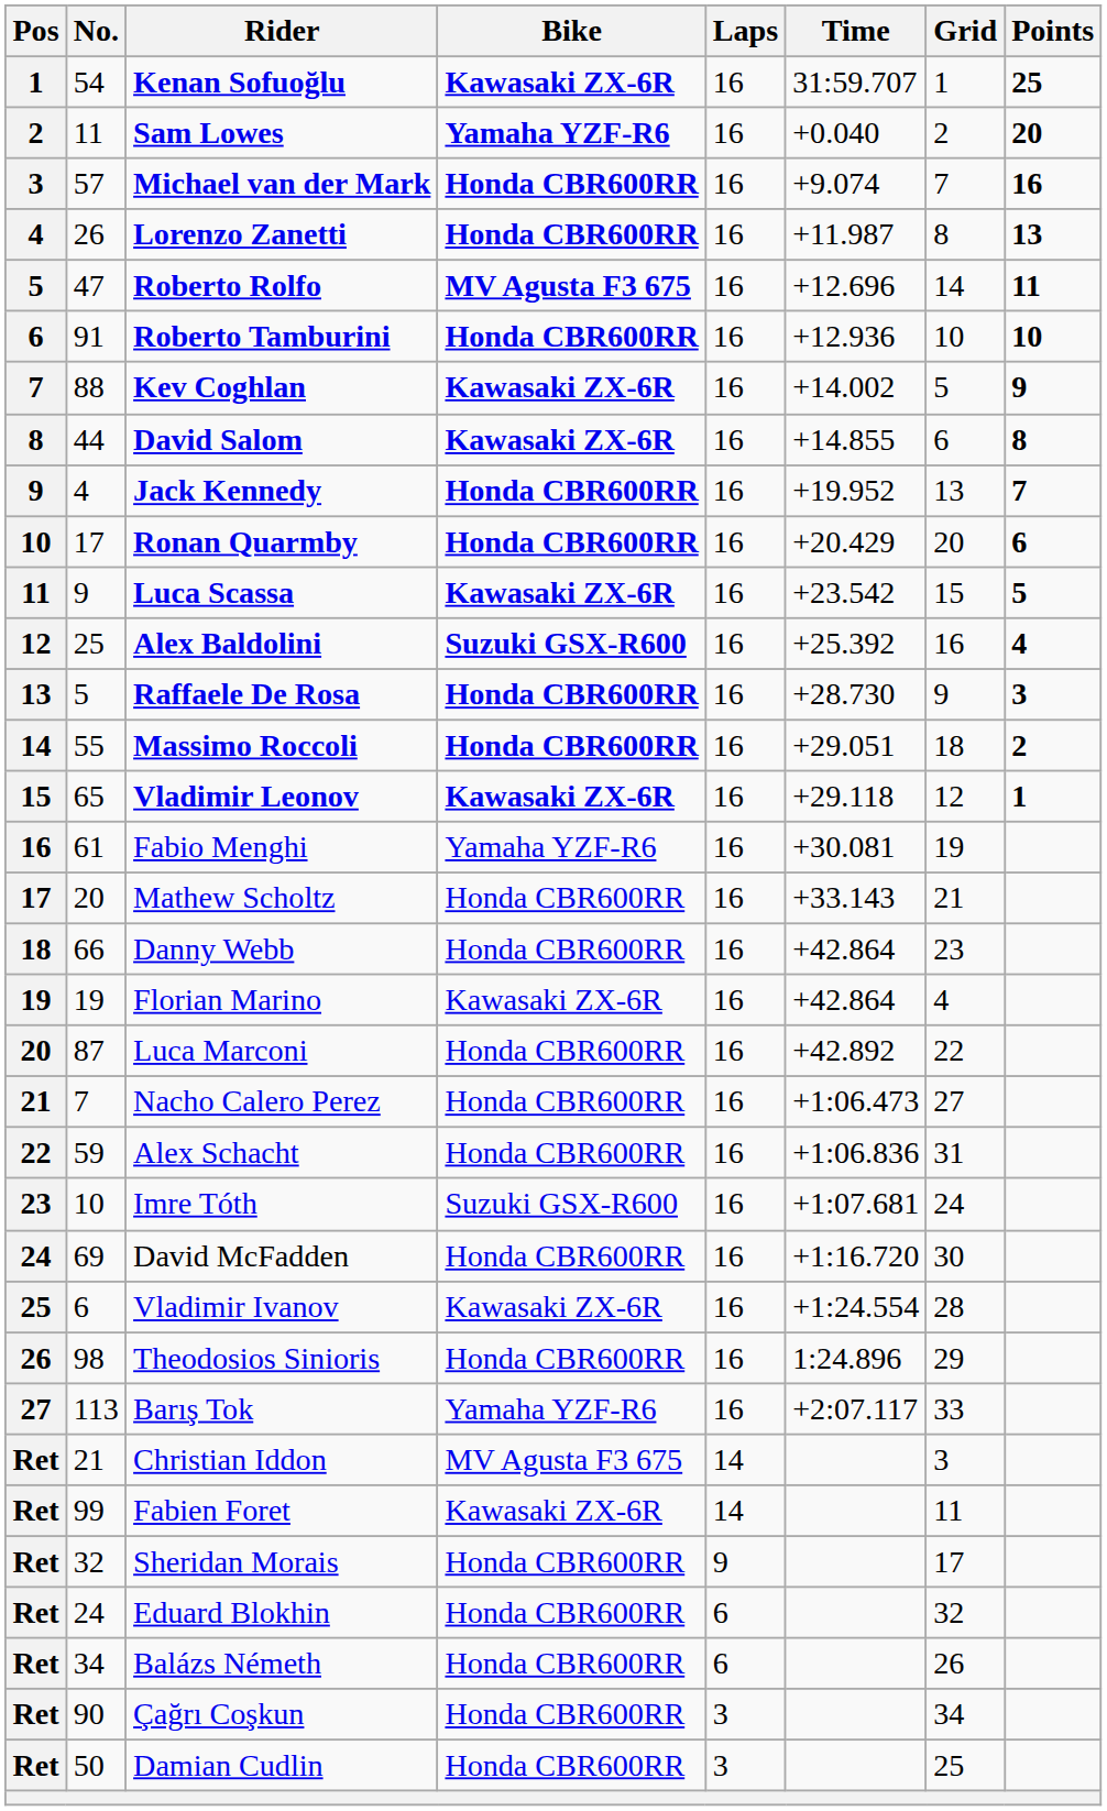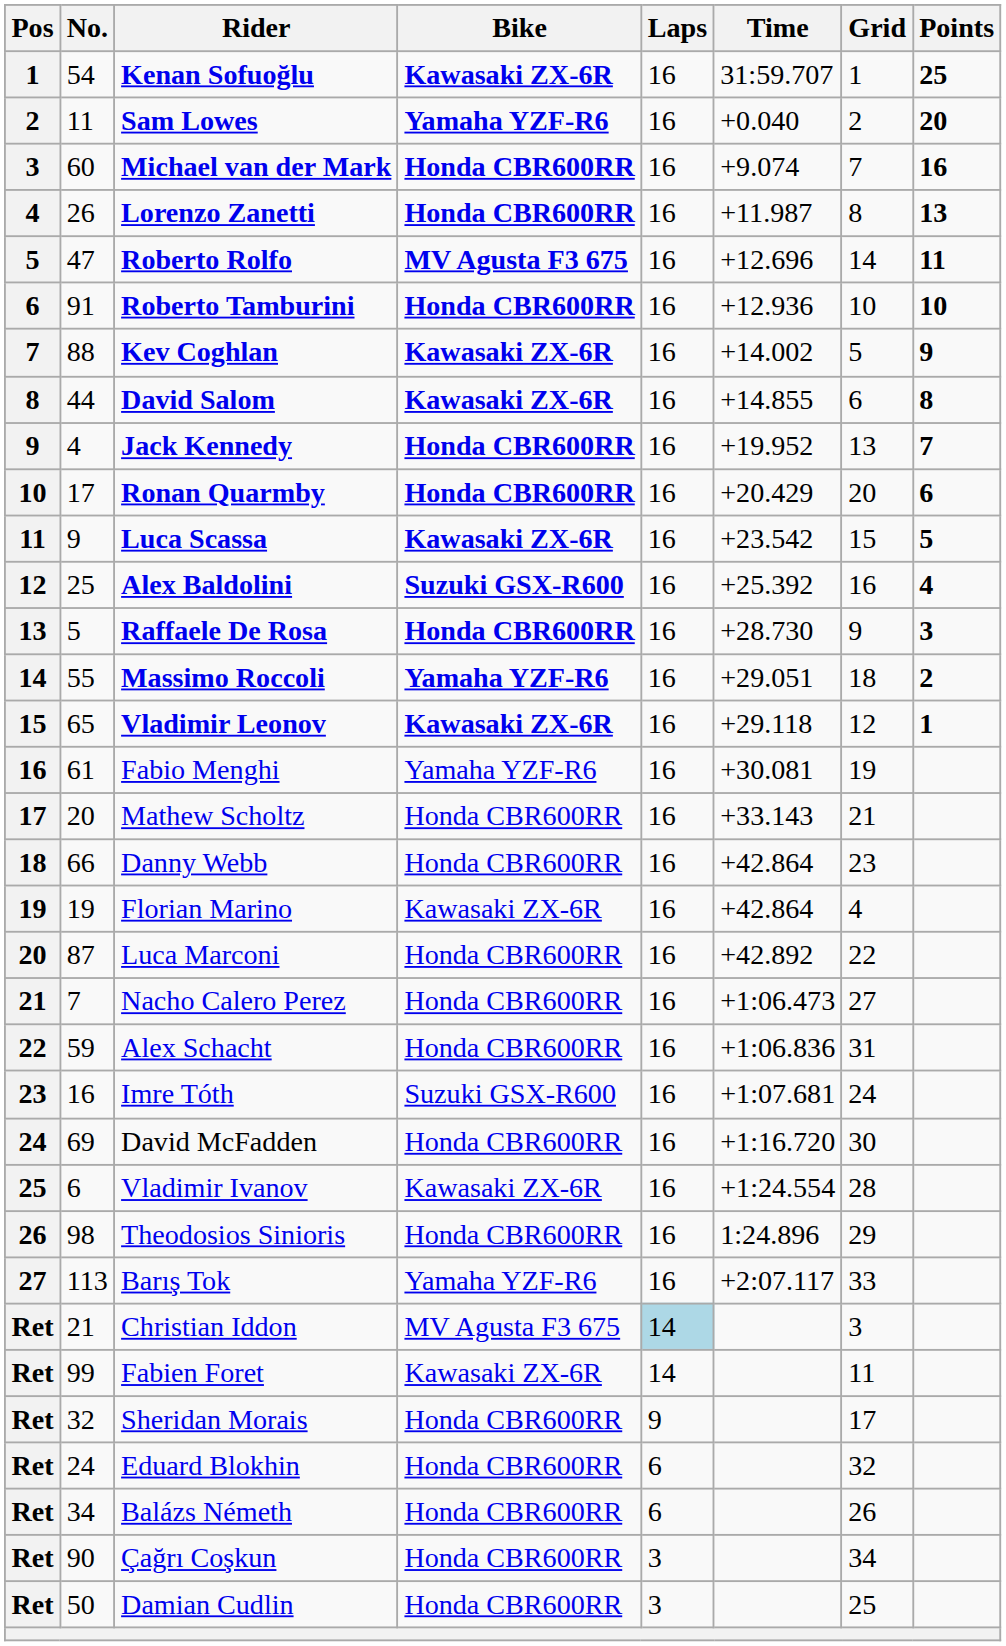 <table class="wikitable" style="font-size: 95%;">
 <tr>
 <th>Pos</th>
 <th>No.</th>
 <th>Rider</th>
 <th>Bike</th>
 <th>Laps</th>
 <th>Time</th>
 <th>Grid</th>
 <th>Points</th>
 </tr>
 <tr>
 <th>1</th>
 <td>54</td>
 <td> <strong><a href='#'>Kenan Sofuoğlu</a></strong></td>
 <td><strong><a href='#'>Kawasaki ZX-6R</a></strong></td>
 <td>16</td>
 <td>31:59.707</td>
 <td>1</td>
 <td><strong>25</strong></td>
 </tr>
 <tr>
 <th>2</th>
 <td>11</td>
 <td> <strong><a href='#'>Sam Lowes</a></strong></td>
 <td><strong><a href='#'>Yamaha YZF-R6</a></strong></td>
 <td>16</td>
 <td>+0.040</td>
 <td>2</td>
 <td><strong>20</strong></td>
 </tr>
 <tr>
 <th>3</th>
-<td>57</td>
+<td>60</td>
 <td> <strong><a href='#'>Michael van der Mark</a></strong></td>
 <td><strong><a href='#'>Honda CBR600RR</a></strong></td>
 <td>16</td>
 <td>+9.074</td>
 <td>7</td>
 <td><strong>16</strong></td>
 </tr>
 <tr>
 <th>4</th>
 <td>26</td>
 <td> <strong><a href='#'>Lorenzo Zanetti</a></strong></td>
 <td><strong><a href='#'>Honda CBR600RR</a></strong></td>
 <td>16</td>
 <td>+11.987</td>
 <td>8</td>
 <td><strong>13</strong></td>
 </tr>
 <tr>
 <th>5</th>
 <td>47</td>
 <td> <strong><a href='#'>Roberto Rolfo</a></strong></td>
 <td><strong><a href='#'>MV Agusta F3 675</a></strong></td>
 <td>16</td>
 <td>+12.696</td>
 <td>14</td>
 <td><strong>11</strong></td>
 </tr>
 <tr>
 <th>6</th>
 <td>91</td>
 <td> <strong><a href='#'>Roberto Tamburini</a></strong></td>
 <td><strong><a href='#'>Honda CBR600RR</a></strong></td>
 <td>16</td>
 <td>+12.936</td>
 <td>10</td>
 <td><strong>10</strong></td>
 </tr>
 <tr>
 <th>7</th>
 <td>88</td>
 <td> <strong><a href='#'>Kev Coghlan</a></strong></td>
 <td><strong><a href='#'>Kawasaki ZX-6R</a></strong></td>
 <td>16</td>
 <td>+14.002</td>
 <td>5</td>
 <td><strong>9</strong></td>
 </tr>
 <tr>
 <th>8</th>
 <td>44</td>
 <td> <strong><a href='#'>David Salom</a></strong></td>
 <td><strong><a href='#'>Kawasaki ZX-6R</a></strong></td>
 <td>16</td>
 <td>+14.855</td>
 <td>6</td>
 <td><strong>8</strong></td>
 </tr>
 <tr>
 <th>9</th>
 <td>4</td>
 <td> <strong><a href='#'>Jack Kennedy</a></strong></td>
 <td><strong><a href='#'>Honda CBR600RR</a></strong></td>
 <td>16</td>
 <td>+19.952</td>
 <td>13</td>
 <td><strong>7</strong></td>
 </tr>
 <tr>
 <th>10</th>
 <td>17</td>
 <td> <strong><a href='#'>Ronan Quarmby</a></strong></td>
 <td><strong><a href='#'>Honda CBR600RR</a></strong></td>
 <td>16</td>
 <td>+20.429</td>
 <td>20</td>
 <td><strong>6</strong></td>
 </tr>
 <tr>
 <th>11</th>
 <td>9</td>
 <td> <strong><a href='#'>Luca Scassa</a></strong></td>
 <td><strong><a href='#'>Kawasaki ZX-6R</a></strong></td>
 <td>16</td>
 <td>+23.542</td>
 <td>15</td>
 <td><strong>5</strong></td>
 </tr>
 <tr>
 <th>12</th>
 <td>25</td>
 <td> <strong><a href='#'>Alex Baldolini</a></strong></td>
 <td><strong><a href='#'>Suzuki GSX-R600</a></strong></td>
 <td>16</td>
 <td>+25.392</td>
 <td>16</td>
 <td><strong>4</strong></td>
 </tr>
 <tr>
 <th>13</th>
 <td>5</td>
 <td> <strong><a href='#'>Raffaele De Rosa</a></strong></td>
 <td><strong><a href='#'>Honda CBR600RR</a></strong></td>
 <td>16</td>
 <td>+28.730</td>
 <td>9</td>
 <td><strong>3</strong></td>
 </tr>
 <tr>
 <th>14</th>
 <td>55</td>
 <td> <strong><a href='#'>Massimo Roccoli</a></strong></td>
-<td><strong><a href='#'>Honda CBR600RR</a></strong></td>
+<td><strong><a href='#'>Yamaha YZF-R6</a></strong></td>
 <td>16</td>
 <td>+29.051</td>
 <td>18</td>
 <td><strong>2</strong></td>
 </tr>
 <tr>
 <th>15</th>
 <td>65</td>
 <td> <strong><a href='#'>Vladimir Leonov</a></strong></td>
 <td><strong><a href='#'>Kawasaki ZX-6R</a></strong></td>
 <td>16</td>
 <td>+29.118</td>
 <td>12</td>
 <td><strong>1</strong></td>
 </tr>
 <tr>
 <th>16</th>
 <td>61</td>
 <td> <a href='#'>Fabio Menghi</a></td>
 <td><a href='#'>Yamaha YZF-R6</a></td>
 <td>16</td>
 <td>+30.081</td>
 <td>19</td>
 <td></td>
 </tr>
 <tr>
 <th>17</th>
 <td>20</td>
 <td> <a href='#'>Mathew Scholtz</a></td>
 <td><a href='#'>Honda CBR600RR</a></td>
 <td>16</td>
 <td>+33.143</td>
 <td>21</td>
 <td></td>
 </tr>
 <tr>
 <th>18</th>
 <td>66</td>
 <td> <a href='#'>Danny Webb</a></td>
 <td><a href='#'>Honda CBR600RR</a></td>
 <td>16</td>
 <td>+42.864</td>
 <td>23</td>
 <td></td>
 </tr>
 <tr>
 <th>19</th>
 <td>19</td>
 <td> <a href='#'>Florian Marino</a></td>
 <td><a href='#'>Kawasaki ZX-6R</a></td>
 <td>16</td>
 <td>+42.864</td>
 <td>4</td>
 <td></td>
 </tr>
 <tr>
 <th>20</th>
 <td>87</td>
 <td> <a href='#'>Luca Marconi</a></td>
 <td><a href='#'>Honda CBR600RR</a></td>
 <td>16</td>
 <td>+42.892</td>
 <td>22</td>
 <td></td>
 </tr>
 <tr>
 <th>21</th>
 <td>7</td>
 <td> <a href='#'>Nacho Calero Perez</a></td>
 <td><a href='#'>Honda CBR600RR</a></td>
 <td>16</td>
 <td>+1:06.473</td>
 <td>27</td>
 <td></td>
 </tr>
 <tr>
 <th>22</th>
 <td>59</td>
 <td> <a href='#'>Alex Schacht</a></td>
 <td><a href='#'>Honda CBR600RR</a></td>
 <td>16</td>
 <td>+1:06.836</td>
 <td>31</td>
 <td></td>
 </tr>
 <tr>
 <th>23</th>
-<td>10</td>
+<td>16</td>
 <td> <a href='#'>Imre Tóth</a></td>
 <td><a href='#'>Suzuki GSX-R600</a></td>
 <td>16</td>
 <td>+1:07.681</td>
 <td>24</td>
 <td></td>
 </tr>
 <tr>
 <th>24</th>
 <td>69</td>
 <td> David McFadden</td>
 <td><a href='#'>Honda CBR600RR</a></td>
 <td>16</td>
 <td>+1:16.720</td>
 <td>30</td>
 <td></td>
 </tr>
 <tr>
 <th>25</th>
 <td>6</td>
 <td> <a href='#'>Vladimir Ivanov</a></td>
 <td><a href='#'>Kawasaki ZX-6R</a></td>
 <td>16</td>
 <td>+1:24.554</td>
 <td>28</td>
 <td></td>
 </tr>
 <tr>
 <th>26</th>
 <td>98</td>
 <td> <a href='#'>Theodosios Sinioris</a></td>
 <td><a href='#'>Honda CBR600RR</a></td>
 <td>16</td>
 <td>1:24.896</td>
 <td>29</td>
 <td></td>
 </tr>
 <tr>
 <th>27</th>
 <td>113</td>
 <td> <a href='#'>Barış Tok</a></td>
 <td><a href='#'>Yamaha YZF-R6</a></td>
 <td>16</td>
 <td>+2:07.117</td>
 <td>33</td>
 <td></td>
 </tr>
 <tr>
 <th>Ret</th>
 <td>21</td>
 <td> <a href='#'>Christian Iddon</a></td>
 <td><a href='#'>MV Agusta F3 675</a></td>
-<td>14</td>
+<td style="background: lightblue;">14</td>
 <td></td>
 <td>3</td>
 <td></td>
 </tr>
 <tr>
 <th>Ret</th>
 <td>99</td>
 <td> <a href='#'>Fabien Foret</a></td>
 <td><a href='#'>Kawasaki ZX-6R</a></td>
 <td>14</td>
 <td></td>
 <td>11</td>
 <td></td>
 </tr>
 <tr>
 <th>Ret</th>
 <td>32</td>
 <td> <a href='#'>Sheridan Morais</a></td>
 <td><a href='#'>Honda CBR600RR</a></td>
 <td>9</td>
 <td></td>
 <td>17</td>
 <td></td>
 </tr>
 <tr>
 <th>Ret</th>
 <td>24</td>
 <td> <a href='#'>Eduard Blokhin</a></td>
 <td><a href='#'>Honda CBR600RR</a></td>
 <td>6</td>
 <td></td>
 <td>32</td>
 <td></td>
 </tr>
 <tr>
 <th>Ret</th>
 <td>34</td>
 <td> <a href='#'>Balázs Németh</a></td>
 <td><a href='#'>Honda CBR600RR</a></td>
 <td>6</td>
 <td></td>
 <td>26</td>
 <td></td>
 </tr>
 <tr>
 <th>Ret</th>
 <td>90</td>
 <td> <a href='#'>Çağrı Coşkun</a></td>
 <td><a href='#'>Honda CBR600RR</a></td>
 <td>3</td>
 <td></td>
 <td>34</td>
 <td></td>
 </tr>
 <tr>
 <th>Ret</th>
 <td>50</td>
 <td> <a href='#'>Damian Cudlin</a></td>
 <td><a href='#'>Honda CBR600RR</a></td>
 <td>3</td>
 <td></td>
 <td>25</td>
 <td></td>
 </tr>
 <tr>
 <th colspan=8></th>
 </tr>
 </table>
